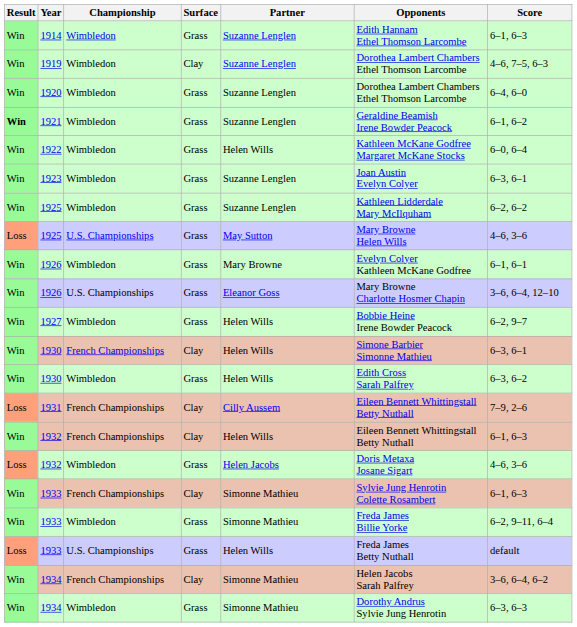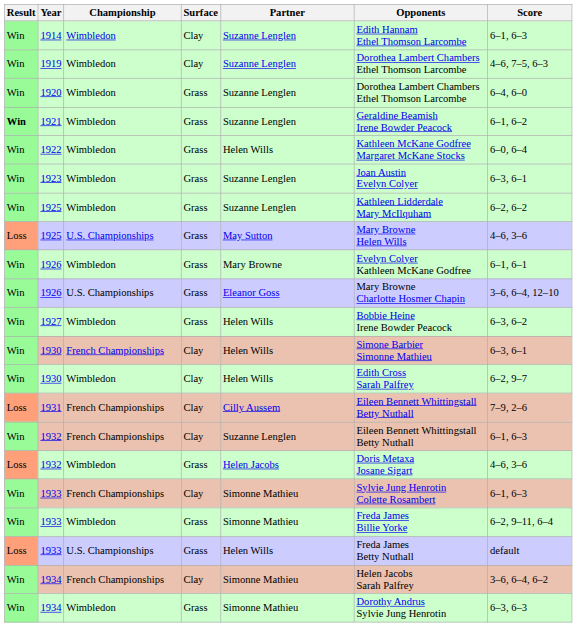 <table class="sortable wikitable">
 <tr>
 <th style="width:40px">Result</th>
 <th style="width:30px">Year</th>
 <th style="width:170px">Championship</th>
 <th style="width:50px">Surface</th>
 <th style="width:195px">Partner</th>
 <th style="width:195px">Opponents</th>
 <th style="width:120px" class="unsortable">Score</th>
 </tr>
 <tr style="background:#cfc;">
 <td style="background:#98fb98;">Win</td>
 <td><a href='#'>1914</a></td>
 <td><a href='#'>Wimbledon</a></td>
-<td>Grass</td>
+<td>Clay</td>
 <td> <a href='#'>Suzanne Lenglen</a></td>
 <td> <a href='#'>Edith Hannam</a> <br>  <a href='#'>Ethel Thomson Larcombe</a></td>
 <td>6–1, 6–3</td>
 </tr>
 <tr style="background:#cfc;">
 <td style="background:#98fb98;">Win</td>
 <td><a href='#'>1919</a></td>
 <td>Wimbledon</td>
 <td>Clay</td>
 <td> <a href='#'>Suzanne Lenglen</a></td>
 <td> <a href='#'>Dorothea Lambert Chambers</a> <br>  Ethel Thomson Larcombe</td>
 <td>4–6, 7–5, 6–3</td>
 </tr>
 <tr style="background:#cfc;">
 <td style="background:#98fb98;">Win</td>
 <td><a href='#'>1920</a></td>
 <td>Wimbledon</td>
 <td>Grass</td>
 <td> Suzanne Lenglen</td>
 <td> Dorothea Lambert Chambers <br>  Ethel Thomson Larcombe</td>
 <td>6–4, 6–0</td>
 </tr>
 <tr style="background:#cfc;">
 <td style="background:#98fb98;"><strong>Win</strong></td>
 <td><a href='#'>1921</a></td>
 <td>Wimbledon</td>
 <td>Grass</td>
 <td> Suzanne Lenglen</td>
 <td> <a href='#'>Geraldine Beamish</a> <br>  <a href='#'>Irene Bowder Peacock</a></td>
 <td>6–1, 6–2</td>
 </tr>
 <tr style="background:#cfc;">
 <td style="background:#98fb98;">Win</td>
 <td><a href='#'>1922</a></td>
 <td>Wimbledon</td>
 <td>Grass</td>
 <td> Helen Wills</td>
 <td> <a href='#'>Kathleen McKane Godfree</a> <br>  <a href='#'>Margaret McKane Stocks</a></td>
 <td>6–0, 6–4</td>
 </tr>
 <tr style="background:#cfc;">
 <td style="background:#98fb98;">Win</td>
 <td><a href='#'>1923</a></td>
 <td>Wimbledon</td>
 <td>Grass</td>
 <td> Suzanne Lenglen</td>
 <td> <a href='#'>Joan Austin</a> <br>  <a href='#'>Evelyn Colyer</a></td>
 <td>6–3, 6–1</td>
 </tr>
 <tr style="background:#cfc;">
 <td style="background:#98fb98;">Win</td>
 <td><a href='#'>1925</a></td>
 <td>Wimbledon</td>
 <td>Grass</td>
 <td> Suzanne Lenglen</td>
 <td> <a href='#'>Kathleen Lidderdale</a> <br>  <a href='#'>Mary McIlquham</a></td>
 <td>6–2, 6–2</td>
 </tr>
 <tr style="background:#ccf;">
 <td style="background:#ffa07a;">Loss</td>
 <td><a href='#'>1925</a></td>
 <td><a href='#'>U.S. Championships</a></td>
 <td>Grass</td>
 <td> <a href='#'>May Sutton</a></td>
 <td> <a href='#'>Mary Browne</a> <br>  <a href='#'>Helen Wills</a></td>
 <td>4–6, 3–6</td>
 </tr>
 <tr style="background:#cfc;">
 <td style="background:#98fb98;">Win</td>
 <td><a href='#'>1926</a></td>
 <td>Wimbledon</td>
 <td>Grass</td>
 <td> Mary Browne</td>
 <td> <a href='#'>Evelyn Colyer</a> <br>  Kathleen McKane Godfree</td>
 <td>6–1, 6–1</td>
 </tr>
 <tr style="background:#ccf;">
 <td style="background:#98fb98;">Win</td>
 <td><a href='#'>1926</a></td>
 <td>U.S. Championships</td>
 <td>Grass</td>
 <td> <a href='#'>Eleanor Goss</a></td>
 <td> Mary Browne <br>  <a href='#'>Charlotte Hosmer Chapin</a></td>
 <td>3–6, 6–4, 12–10</td>
 </tr>
 <tr style="background:#cfc;">
 <td style="background:#98fb98;">Win</td>
 <td><a href='#'>1927</a></td>
 <td>Wimbledon</td>
 <td>Grass</td>
 <td> Helen Wills</td>
 <td> <a href='#'>Bobbie Heine</a> <br>  Irene Bowder Peacock</td>
-<td>6–2, 9–7</td>
+<td>6–3, 6–2</td>
 </tr>
 <tr style="background:#ebc2af;">
 <td style="background:#98fb98;">Win</td>
 <td><a href='#'>1930</a></td>
 <td><a href='#'>French Championships</a></td>
 <td>Clay</td>
 <td> Helen Wills</td>
 <td> <a href='#'>Simone Barbier</a> <br>  <a href='#'>Simonne Mathieu</a></td>
 <td>6–3, 6–1</td>
 </tr>
 <tr style="background:#cfc;">
 <td style="background:#98fb98;">Win</td>
 <td><a href='#'>1930</a></td>
 <td>Wimbledon</td>
-<td>Grass</td>
+<td>Clay</td>
 <td> Helen Wills</td>
 <td> <a href='#'>Edith Cross</a> <br>  <a href='#'>Sarah Palfrey</a></td>
-<td>6–3, 6–2</td>
+<td>6–2, 9–7</td>
 </tr>
 <tr style="background:#ebc2af;">
 <td style="background:#ffa07a;">Loss</td>
 <td><a href='#'>1931</a></td>
 <td>French Championships</td>
 <td>Clay</td>
 <td> <a href='#'>Cilly Aussem</a></td>
 <td> <a href='#'>Eileen Bennett Whittingstall</a> <br>  <a href='#'>Betty Nuthall</a></td>
 <td>7–9, 2–6</td>
 </tr>
 <tr style="background:#ebc2af;">
 <td style="background:#98fb98;">Win</td>
 <td><a href='#'>1932</a></td>
 <td>French Championships</td>
 <td>Clay</td>
-<td> Helen Wills</td>
+<td> Suzanne Lenglen</td>
 <td> Eileen Bennett Whittingstall <br>  Betty Nuthall</td>
 <td>6–1, 6–3</td>
 </tr>
 <tr style="background:#cfc;">
 <td style="background:#ffa07a;">Loss</td>
 <td><a href='#'>1932</a></td>
 <td>Wimbledon</td>
 <td>Grass</td>
 <td> <a href='#'>Helen Jacobs</a></td>
 <td> <a href='#'>Doris Metaxa</a> <br>  <a href='#'>Josane Sigart</a></td>
 <td>4–6, 3–6</td>
 </tr>
 <tr style="background:#ebc2af;">
 <td style="background:#98fb98;">Win</td>
 <td><a href='#'>1933</a></td>
 <td>French Championships</td>
 <td>Clay</td>
 <td> Simonne Mathieu</td>
 <td> <a href='#'>Sylvie Jung Henrotin</a> <br>  <a href='#'>Colette Rosambert</a></td>
 <td>6–1, 6–3</td>
 </tr>
 <tr style="background:#cfc;">
 <td style="background:#98fb98;">Win</td>
 <td><a href='#'>1933</a></td>
 <td>Wimbledon</td>
 <td>Grass</td>
 <td> Simonne Mathieu</td>
 <td> <a href='#'>Freda James</a> <br>  <a href='#'>Billie Yorke</a></td>
 <td>6–2, 9–11, 6–4</td>
 </tr>
 <tr style="background:#ccf;">
 <td style="background:#ffa07a;">Loss</td>
 <td><a href='#'>1933</a></td>
 <td>U.S. Championships</td>
 <td>Grass</td>
 <td> Helen Wills</td>
 <td> Freda James <br>  Betty Nuthall</td>
 <td>default</td>
 </tr>
 <tr style="background:#ebc2af;">
 <td style="background:#98fb98;">Win</td>
 <td><a href='#'>1934</a></td>
 <td>French Championships</td>
 <td>Clay</td>
 <td> Simonne Mathieu</td>
 <td> Helen Jacobs <br>  Sarah Palfrey</td>
 <td>3–6, 6–4, 6–2</td>
 </tr>
 <tr style="background:#cfc;">
 <td style="background:#98fb98;">Win</td>
 <td><a href='#'>1934</a></td>
 <td>Wimbledon</td>
 <td>Grass</td>
 <td> Simonne Mathieu</td>
 <td> <a href='#'>Dorothy Andrus</a> <br>  Sylvie Jung Henrotin</td>
 <td>6–3, 6–3</td>
 </tr>
 </table>
